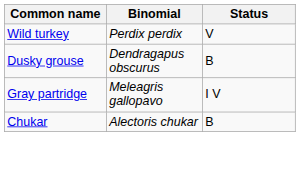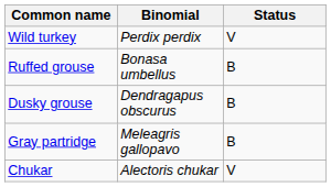 <table width=60% class="wikitable">
 <tr>
 <th width=35%>Common name</th>
 <th width=33%>Binomial</th>
 <th width=32%>Status</th>
 </tr>
 <tr>
 <td><a href='#'>Wild turkey</a></td>
 <td><em>Perdix perdix</em></td>
 <td>V</td>
 </tr>
 <tr>
+<td><a href='#'>Ruffed grouse</a></td>
+<td><em>Bonasa umbellus</em></td>
+<td>B</td>
+</tr>
+<tr>
 <td><a href='#'>Dusky grouse</a></td>
 <td><em>Dendragapus obscurus</em></td>
 <td>B</td>
 </tr>
 <tr>
 <td><a href='#'>Gray partridge</a></td>
 <td><em>Meleagris gallopavo</em></td>
-<td>I V</td>
+<td>B</td>
 </tr>
 <tr>
 <td><a href='#'>Chukar</a></td>
 <td><em>Alectoris chukar</em></td>
-<td>B</td>
+<td>V</td>
 </tr>
 </table>
